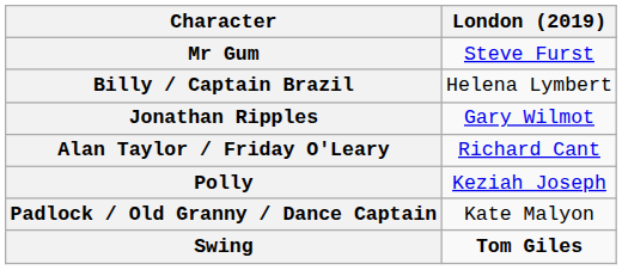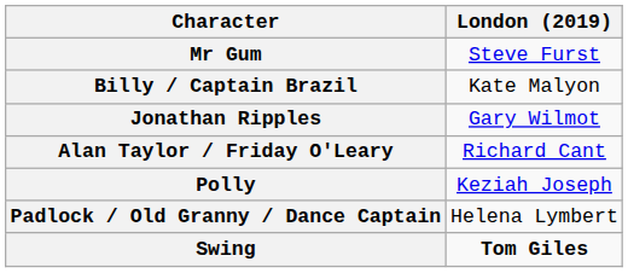 <table class="wikitable">
 <tr>
 <th>Character</th>
 <th>London (2019)</th>
 </tr>
 <tr>
 <th>Mr Gum</th>
 <td align="center"><a href='#'>Steve Furst</a></td>
 </tr>
 <tr>
 <th>Billy / Captain Brazil</th>
-<td align="center">Helena Lymbert</td>
+<td align="center">Kate Malyon</td>
 </tr>
 <tr>
 <th>Jonathan Ripples</th>
 <td align="center"><a href='#'>Gary Wilmot</a></td>
 </tr>
 <tr>
 <th>Alan Taylor / Friday O'Leary</th>
 <td align="center"><a href='#'>Richard Cant</a></td>
 </tr>
 <tr>
 <th>Polly</th>
 <td align="center"><a href='#'>Keziah Joseph</a></td>
 </tr>
 <tr>
 <th>Padlock / Old Granny / Dance Captain</th>
-<td align="center">Kate Malyon</td>
+<td align="center">Helena Lymbert</td>
 </tr>
 <tr>
 <th>Swing</th>
 <td align="center"><strong>Tom Giles</strong></td>
 </tr>
 </table>
